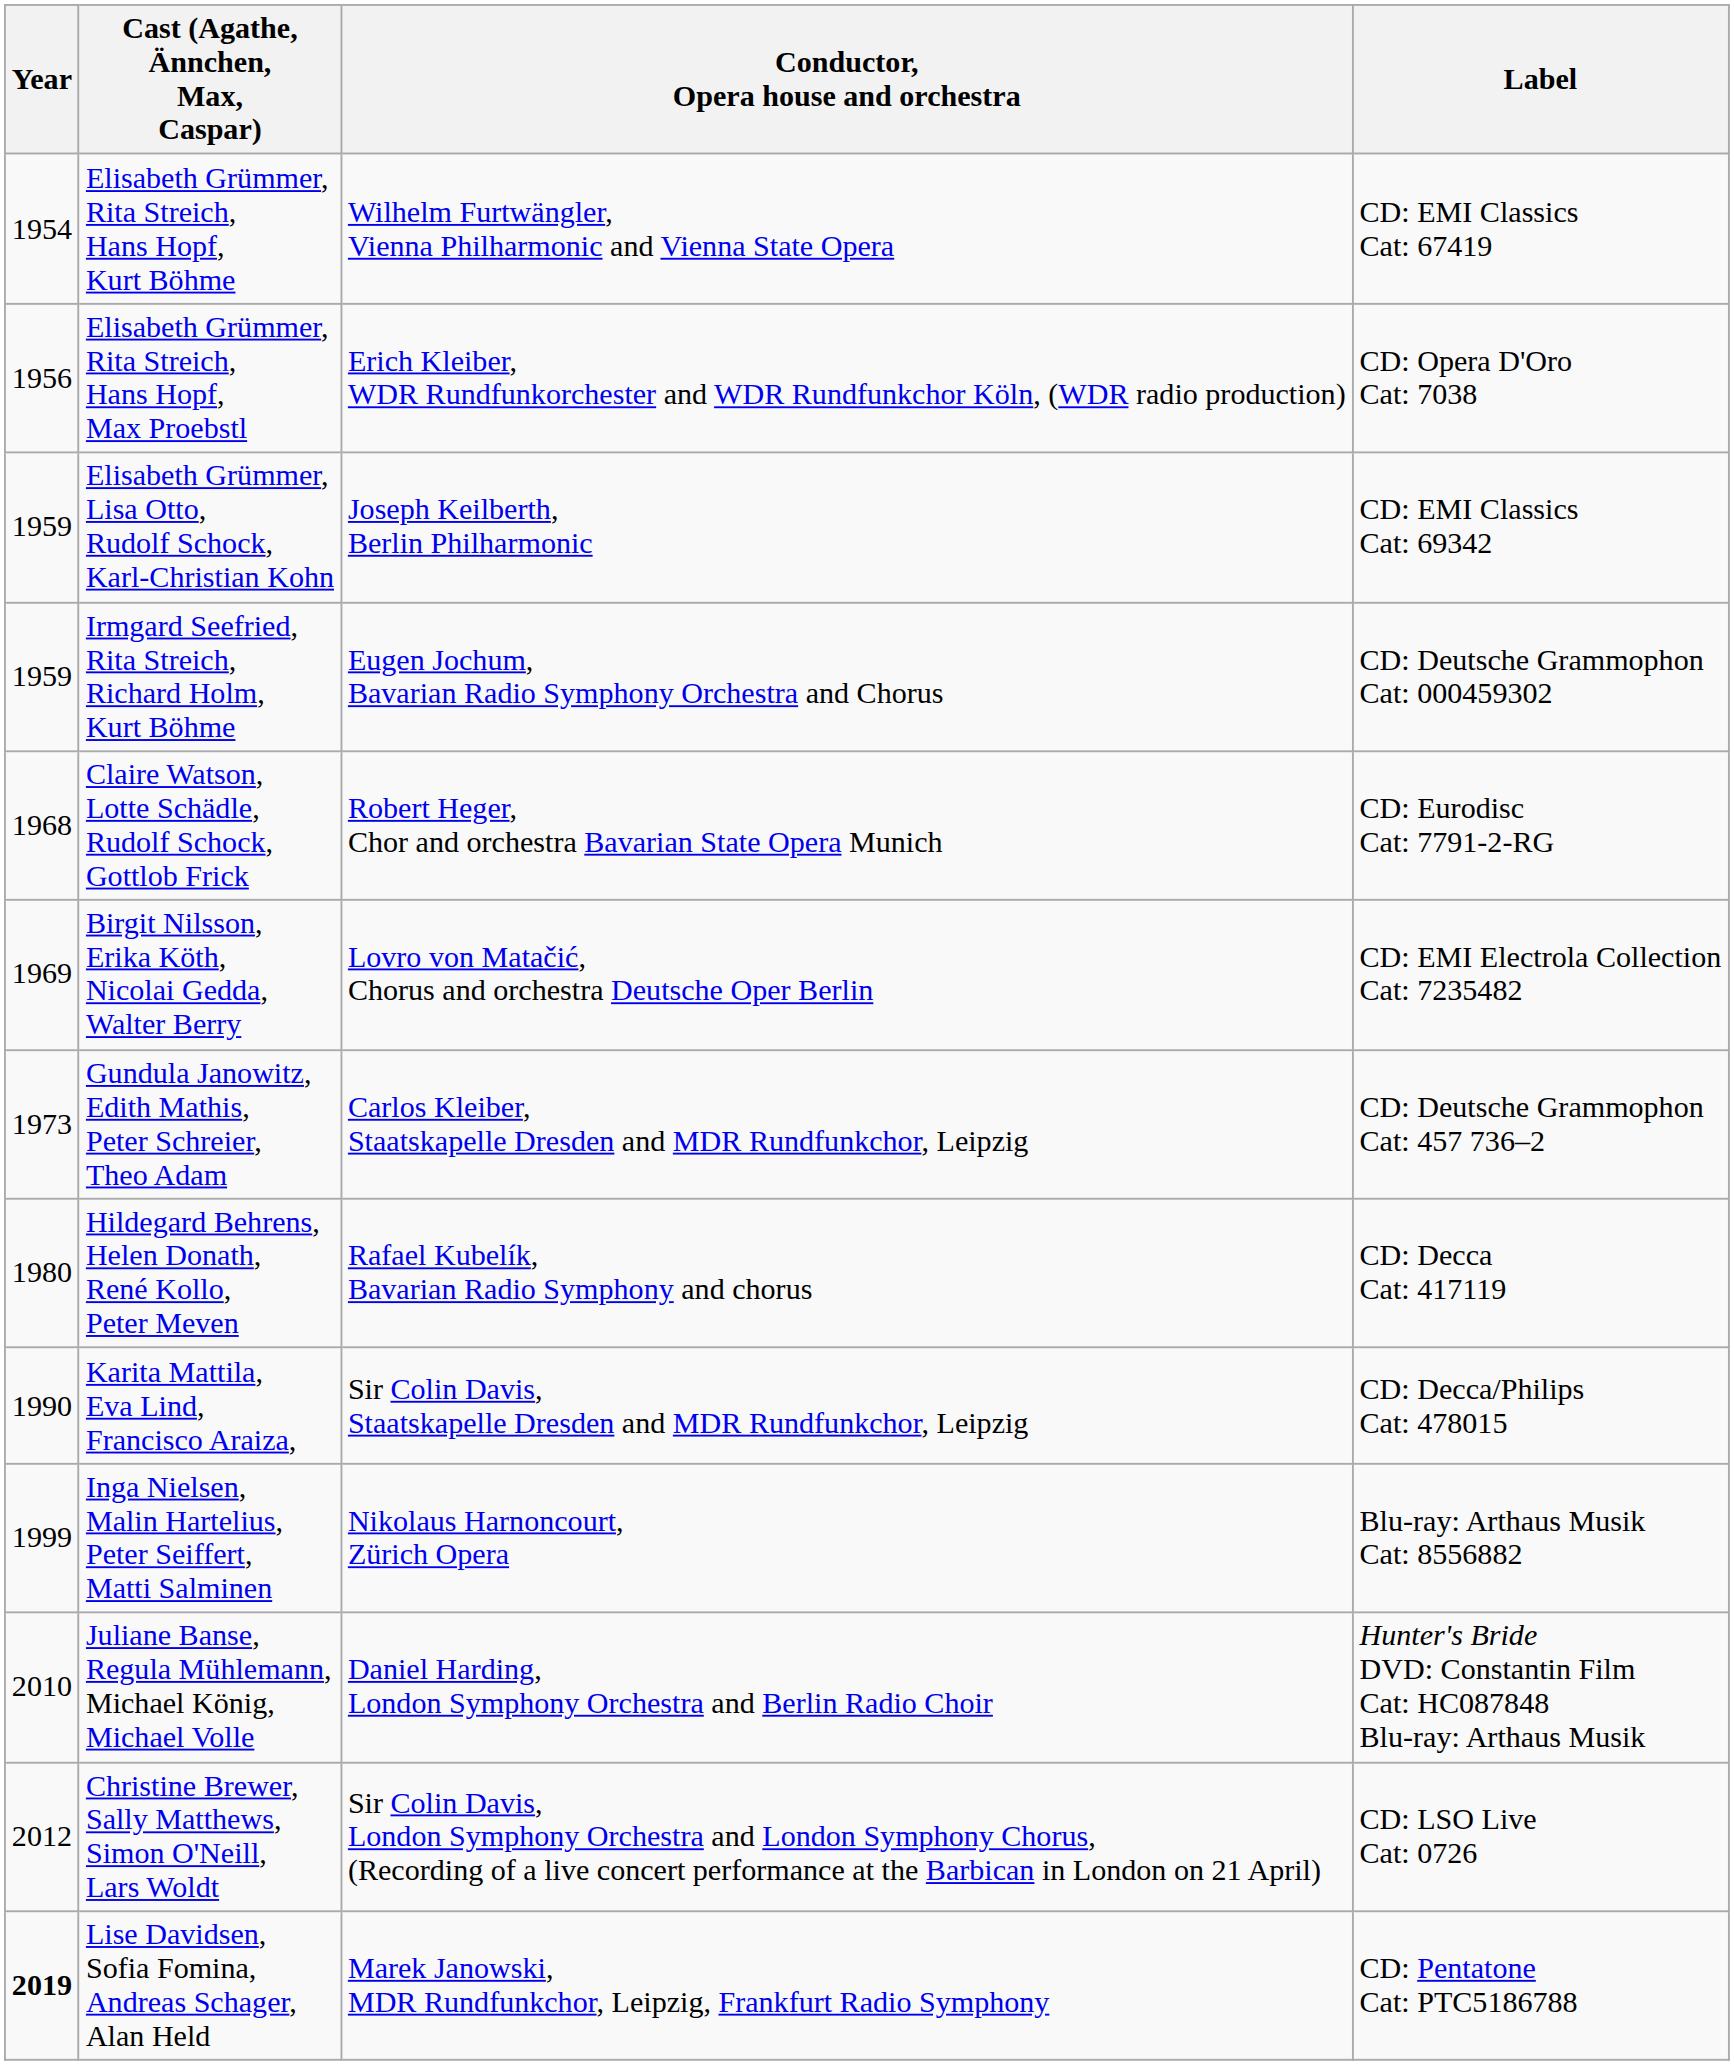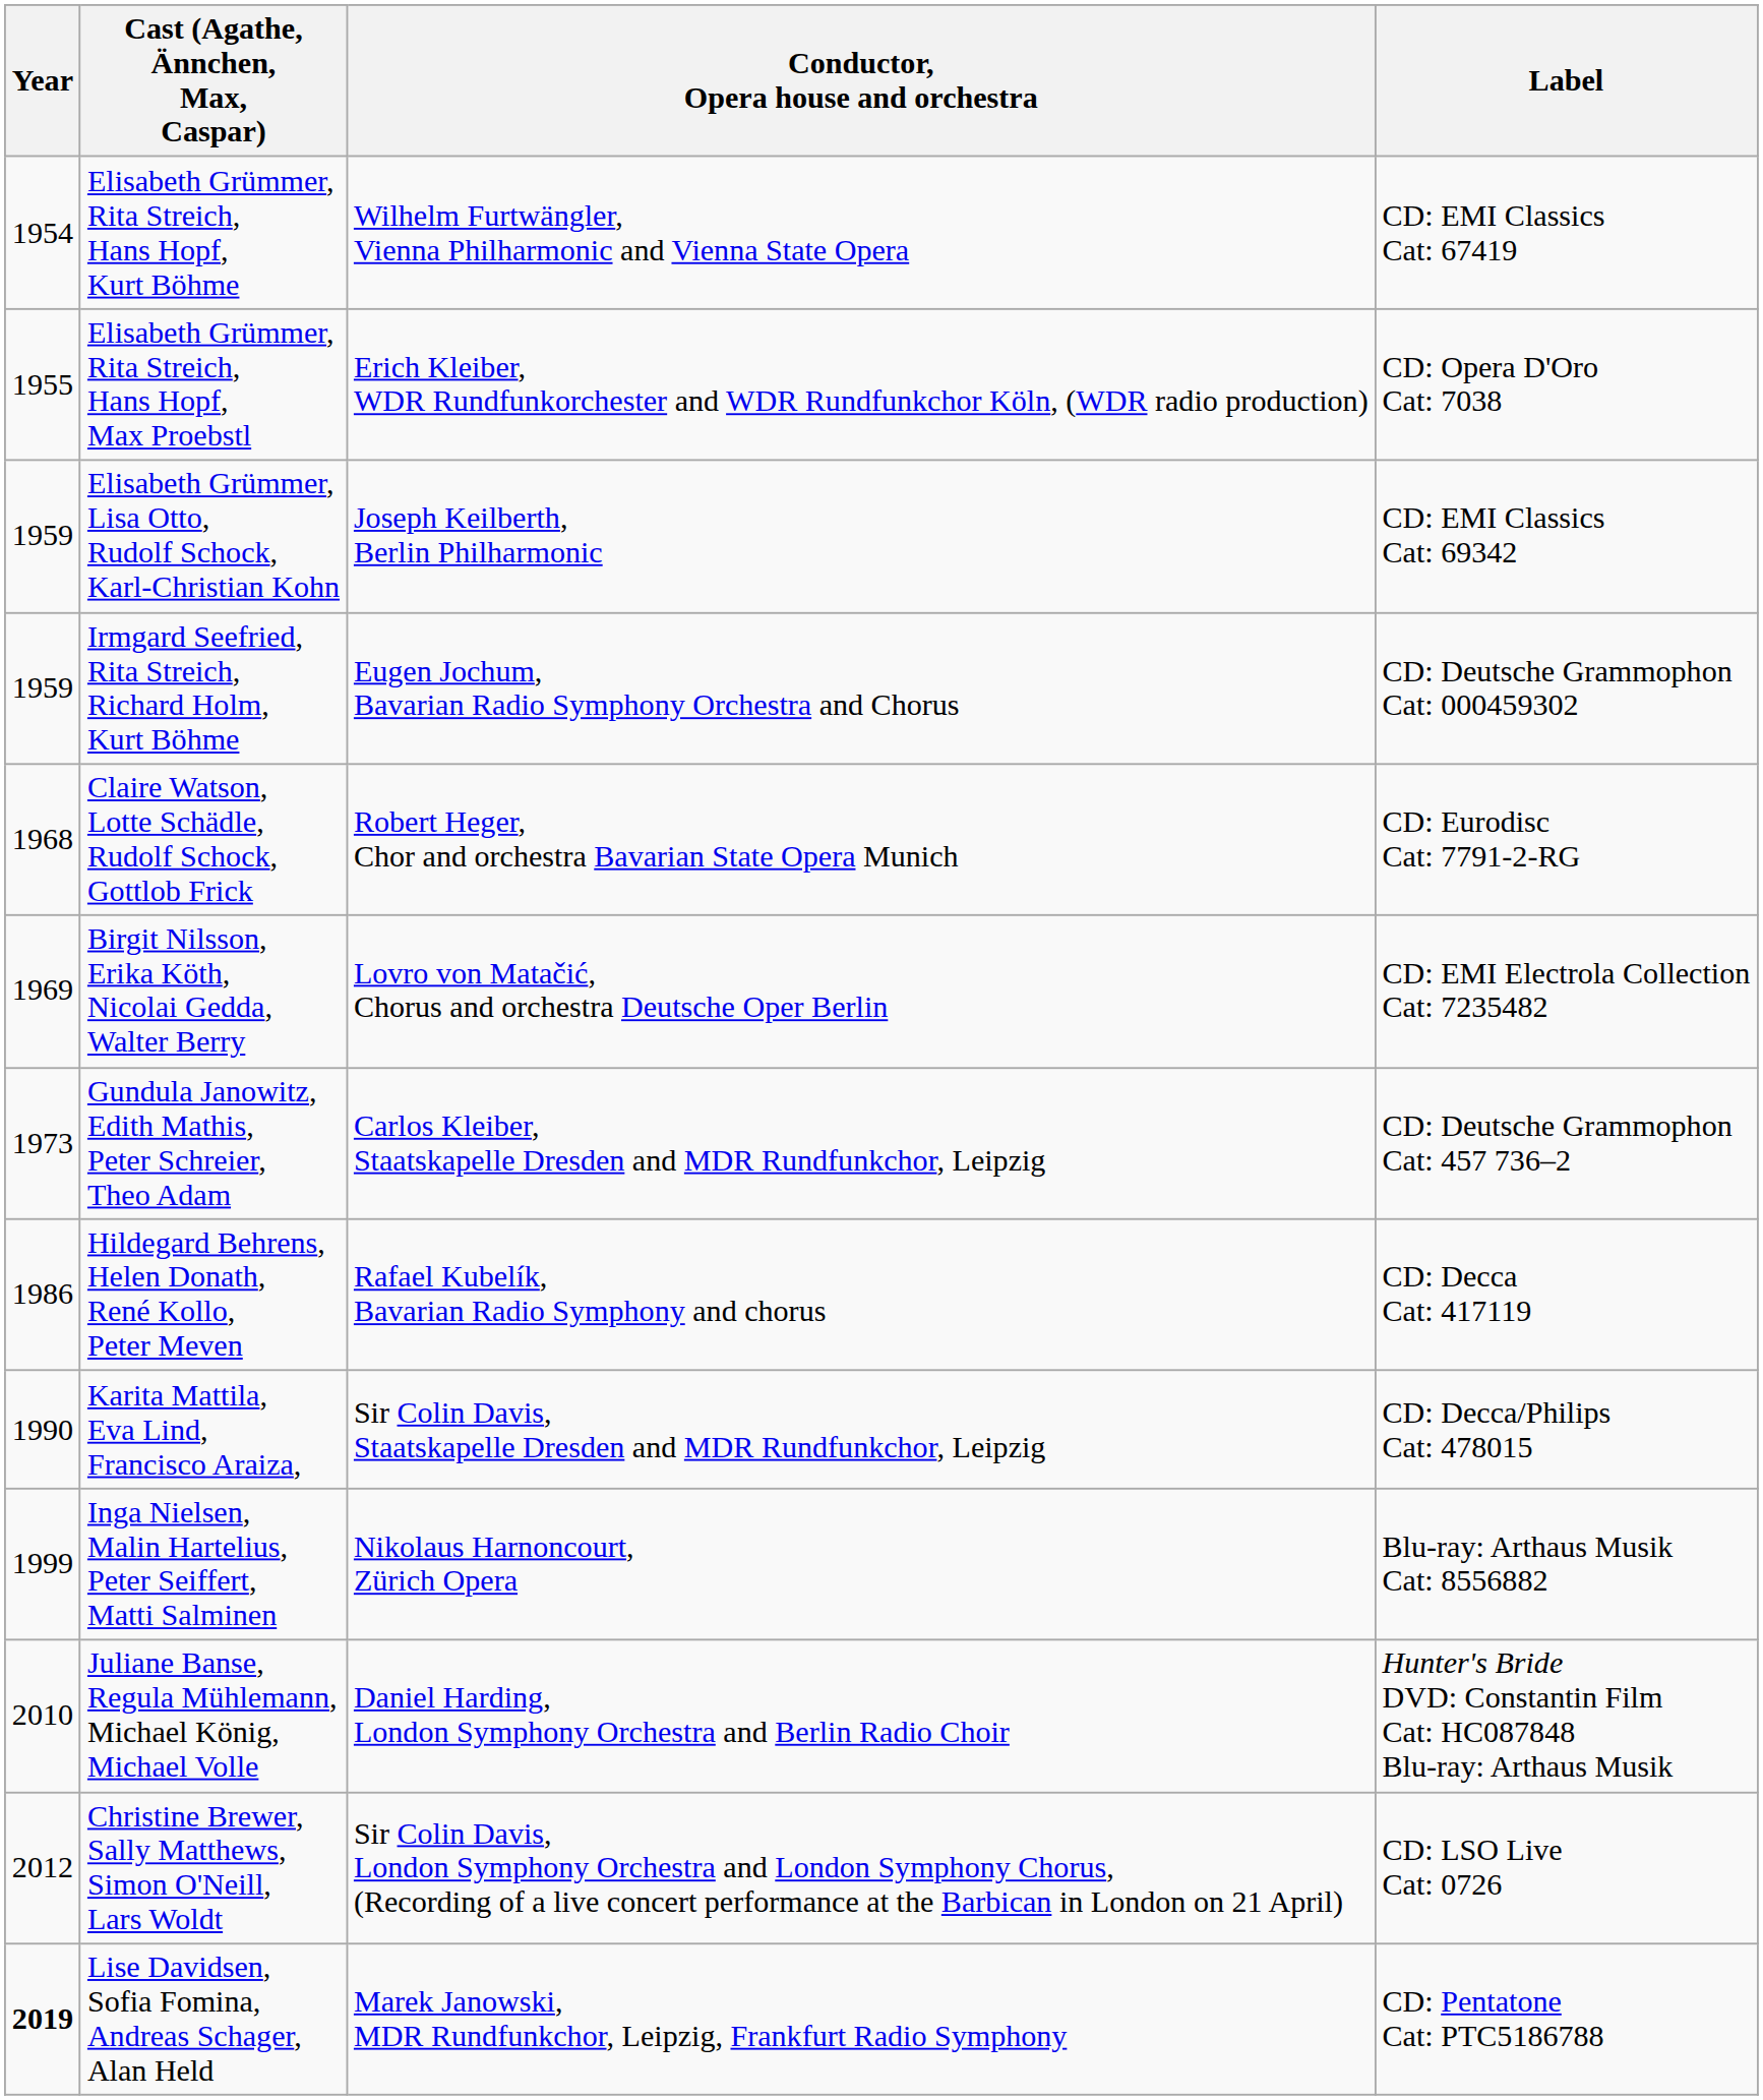 <table class="wikitable">
 <tr>
 <th>Year</th>
 <th>Cast (Agathe,<br>Ännchen,<br>Max,<br>Caspar)</th>
 <th>Conductor,<br>Opera house and orchestra</th>
 <th>Label</th>
 </tr>
 <tr>
 <td>1954</td>
 <td><a href='#'>Elisabeth Grümmer</a>,<br><a href='#'>Rita Streich</a>,<br><a href='#'>Hans Hopf</a>,<br><a href='#'>Kurt Böhme</a></td>
 <td><a href='#'>Wilhelm Furtwängler</a>,<br><a href='#'>Vienna Philharmonic</a> and <a href='#'>Vienna State Opera</a></td>
 <td>CD: EMI Classics<br>Cat: 67419</td>
 </tr>
 <tr>
-<td>1956</td>
+<td>1955</td>
 <td><a href='#'>Elisabeth Grümmer</a>,<br><a href='#'>Rita Streich</a>,<br><a href='#'>Hans Hopf</a>,<br><a href='#'>Max Proebstl</a></td>
 <td><a href='#'>Erich Kleiber</a>,<br><a href='#'>WDR Rundfunkorchester</a> and <a href='#'>WDR Rundfunkchor Köln</a>, (<a href='#'>WDR</a> radio production)</td>
 <td>CD: Opera D'Oro<br>Cat: 7038</td>
 </tr>
 <tr>
 <td>1959</td>
 <td><a href='#'>Elisabeth Grümmer</a>,<br><a href='#'>Lisa Otto</a>,<br><a href='#'>Rudolf Schock</a>,<br><a href='#'>Karl-Christian Kohn</a></td>
 <td><a href='#'>Joseph Keilberth</a>,<br><a href='#'>Berlin Philharmonic</a></td>
 <td>CD: EMI Classics<br>Cat: 69342</td>
 </tr>
 <tr>
 <td>1959</td>
 <td><a href='#'>Irmgard Seefried</a>,<br><a href='#'>Rita Streich</a>,<br><a href='#'>Richard Holm</a>,<br><a href='#'>Kurt Böhme</a></td>
 <td><a href='#'>Eugen Jochum</a>,<br><a href='#'>Bavarian Radio Symphony Orchestra</a> and Chorus</td>
 <td>CD: Deutsche Grammophon<br>Cat: 000459302</td>
 </tr>
 <tr>
 <td>1968</td>
 <td><a href='#'>Claire Watson</a>,<br><a href='#'>Lotte Schädle</a>,<br><a href='#'>Rudolf Schock</a>,<br><a href='#'>Gottlob Frick</a></td>
 <td><a href='#'>Robert Heger</a>,<br> Chor and orchestra <a href='#'>Bavarian State Opera</a> Munich</td>
 <td>CD: Eurodisc<br>Cat: 7791-2-RG</td>
 </tr>
 <tr>
 <td>1969</td>
 <td><a href='#'>Birgit Nilsson</a>,<br><a href='#'>Erika Köth</a>,<br><a href='#'>Nicolai Gedda</a>,<br><a href='#'>Walter Berry</a></td>
 <td><a href='#'>Lovro von Matačić</a>,<br>Chorus and orchestra <a href='#'>Deutsche Oper Berlin</a></td>
 <td>CD: EMI Electrola Collection<br>Cat: 7235482</td>
 </tr>
 <tr>
 <td>1973</td>
 <td><a href='#'>Gundula Janowitz</a>,<br><a href='#'>Edith Mathis</a>,<br><a href='#'>Peter Schreier</a>,<br><a href='#'>Theo Adam</a></td>
 <td><a href='#'>Carlos Kleiber</a>,<br><a href='#'>Staatskapelle Dresden</a> and <a href='#'>MDR Rundfunkchor</a>, Leipzig</td>
 <td>CD: Deutsche Grammophon<br>Cat: 457 736–2</td>
 </tr>
 <tr>
-<td>1980</td>
+<td>1986</td>
 <td><a href='#'>Hildegard Behrens</a>,<br><a href='#'>Helen Donath</a>,<br><a href='#'>René Kollo</a>,<br><a href='#'>Peter Meven</a></td>
 <td><a href='#'>Rafael Kubelík</a>,<br><a href='#'>Bavarian Radio Symphony</a> and chorus</td>
 <td>CD: Decca<br>Cat: 417119</td>
 </tr>
 <tr>
 <td>1990</td>
 <td><a href='#'>Karita Mattila</a>,<br><a href='#'>Eva Lind</a>,<br><a href='#'>Francisco Araiza</a>,<br></td>
 <td>Sir <a href='#'>Colin Davis</a>,<br><a href='#'>Staatskapelle Dresden</a> and <a href='#'>MDR Rundfunkchor</a>, Leipzig</td>
 <td>CD: Decca/Philips<br>Cat: 478015</td>
 </tr>
 <tr>
 <td>1999</td>
 <td><a href='#'>Inga Nielsen</a>,<br><a href='#'>Malin Hartelius</a>,<br><a href='#'>Peter Seiffert</a>,<br><a href='#'>Matti Salminen</a></td>
 <td><a href='#'>Nikolaus Harnoncourt</a>,<br><a href='#'>Zürich Opera</a></td>
 <td>Blu-ray: Arthaus Musik<br>Cat: 8556882</td>
 </tr>
 <tr>
 <td>2010</td>
 <td><a href='#'>Juliane Banse</a>,<br><a href='#'>Regula Mühlemann</a>,<br>Michael König,<br><a href='#'>Michael Volle</a></td>
 <td><a href='#'>Daniel Harding</a>,<br><a href='#'>London Symphony Orchestra</a> and <a href='#'>Berlin Radio Choir</a></td>
 <td><em>Hunter's Bride</em><br>DVD: Constantin Film<br>Cat: HC087848<br>Blu-ray: Arthaus Musik</td>
 </tr>
 <tr>
 <td>2012</td>
 <td><a href='#'>Christine Brewer</a>,<br><a href='#'>Sally Matthews</a>,<br><a href='#'>Simon O'Neill</a>,<br><a href='#'>Lars Woldt</a></td>
 <td>Sir <a href='#'>Colin Davis</a>,<br><a href='#'>London Symphony Orchestra</a> and <a href='#'>London Symphony Chorus</a>,<br>(Recording of a live concert performance at the <a href='#'>Barbican</a> in London on 21 April)</td>
 <td>CD: LSO Live<br>Cat: 0726</td>
 </tr>
 <tr>
 <td><strong>2019</strong></td>
 <td><a href='#'>Lise Davidsen</a>, <br>Sofia Fomina,<br><a href='#'>Andreas Schager</a>,<br>Alan Held</td>
 <td><a href='#'>Marek Janowski</a>,<br><a href='#'>MDR Rundfunkchor</a>, Leipzig, <a href='#'>Frankfurt Radio Symphony</a></td>
 <td>CD: <a href='#'>Pentatone</a> <br> Cat: PTC5186788</td>
 </tr>
 </table>
